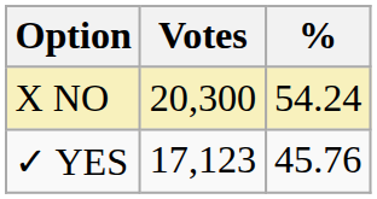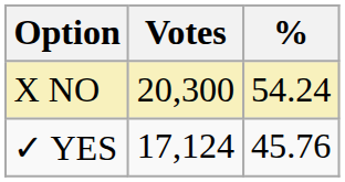 <table class="wikitable">
 <tr>
 <th>Option</th>
 <th>Votes</th>
 <th>%</th>
 </tr>
 <tr>
 <td style=background:#f8f1bd>X NO</td>
 <td style=background:#f8f1bd>20,300</td>
 <td style=background:#f8f1bd>54.24</td>
 </tr>
 <tr>
 <td>✓ YES</td>
-<td>17,123</td>
+<td>17,124</td>
 <td>45.76</td>
 </tr>
 </table>
